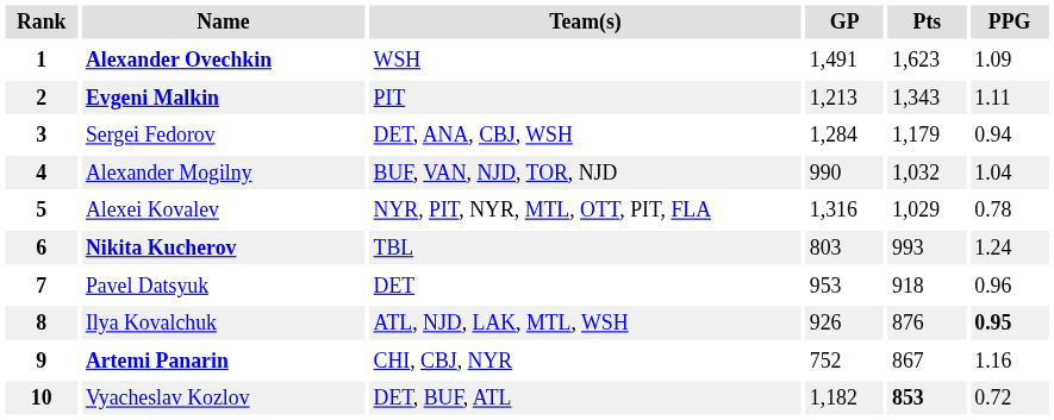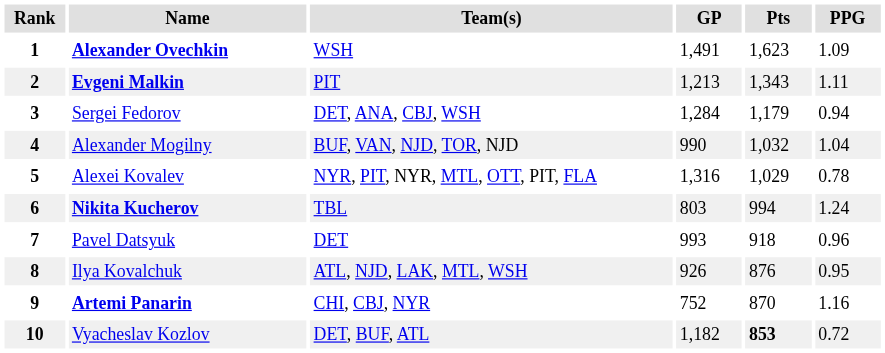 <table id="Table3" cellspacing="3" cellpadding="3" style="font-size:95%;">
 <tr style="text-align:center; background:#e0e0e0">
 <th style="width:3em;">Rank</th>
 <th style="width:13em;">Name</th>
 <th style="width:20em;">Team(s)</th>
 <th style="width:3.3em;">GP</th>
 <th style="width:3.3em;">Pts</th>
 <th style="width:3.3em;">PPG</th>
 </tr>
 <tr>
 <th>1</th>
 <td><strong><a href='#'>Alexander Ovechkin</a></strong></td>
 <td><a href='#'>WSH</a></td>
 <td>1,491</td>
 <td>1,623</td>
 <td>1.09</td>
 </tr>
 <tr style="background:#f0f0f0;">
 <th>2</th>
 <td><strong><a href='#'>Evgeni Malkin</a></strong></td>
 <td><a href='#'>PIT</a></td>
 <td>1,213</td>
 <td>1,343</td>
 <td>1.11</td>
 </tr>
 <tr>
 <th>3</th>
 <td><a href='#'>Sergei Fedorov</a></td>
 <td><a href='#'>DET</a>, <a href='#'>ANA</a>, <a href='#'>CBJ</a>, <a href='#'>WSH</a></td>
 <td>1,284</td>
 <td>1,179</td>
 <td>0.94</td>
 </tr>
 <tr style="background:#f0f0f0;">
 <th>4</th>
 <td><a href='#'>Alexander Mogilny</a></td>
 <td><a href='#'>BUF</a>, <a href='#'>VAN</a>, <a href='#'>NJD</a>, <a href='#'>TOR</a>, NJD</td>
 <td>990</td>
 <td>1,032</td>
 <td>1.04</td>
 </tr>
 <tr>
 <th>5</th>
 <td><a href='#'>Alexei Kovalev</a></td>
 <td><a href='#'>NYR</a>, <a href='#'>PIT</a>, NYR, <a href='#'>MTL</a>, <a href='#'>OTT</a>, PIT, <a href='#'>FLA</a></td>
 <td>1,316</td>
 <td>1,029</td>
 <td>0.78</td>
 </tr>
 <tr style="background:#f0f0f0;">
 <th>6</th>
 <td><strong><a href='#'>Nikita Kucherov</a></strong></td>
 <td><a href='#'>TBL</a></td>
 <td>803</td>
-<td>993</td>
+<td>994</td>
 <td>1.24</td>
 </tr>
 <tr>
 <th>7</th>
 <td><a href='#'>Pavel Datsyuk</a></td>
 <td><a href='#'>DET</a></td>
-<td>953</td>
+<td>993</td>
 <td>918</td>
 <td>0.96</td>
 </tr>
 <tr style="background:#f0f0f0;">
 <th>8</th>
 <td><a href='#'>Ilya Kovalchuk</a></td>
 <td><a href='#'>ATL</a>, <a href='#'>NJD</a>, <a href='#'>LAK</a>, <a href='#'>MTL</a>, <a href='#'>WSH</a></td>
 <td>926</td>
 <td>876</td>
-<td><strong>0.95</strong></td>
+<td>0.95</td>
 </tr>
 <tr>
 <th>9</th>
 <td><strong><a href='#'>Artemi Panarin</a></strong></td>
 <td><a href='#'>CHI</a>, <a href='#'>CBJ</a>, <a href='#'>NYR</a></td>
 <td>752</td>
-<td>867</td>
+<td>870</td>
 <td>1.16</td>
 </tr>
 <tr style="background:#f0f0f0;">
 <th>10</th>
 <td><a href='#'>Vyacheslav Kozlov</a></td>
 <td><a href='#'>DET</a>, <a href='#'>BUF</a>, <a href='#'>ATL</a></td>
 <td>1,182</td>
 <td><strong>853</strong></td>
 <td>0.72</td>
 </tr>
 </table>
